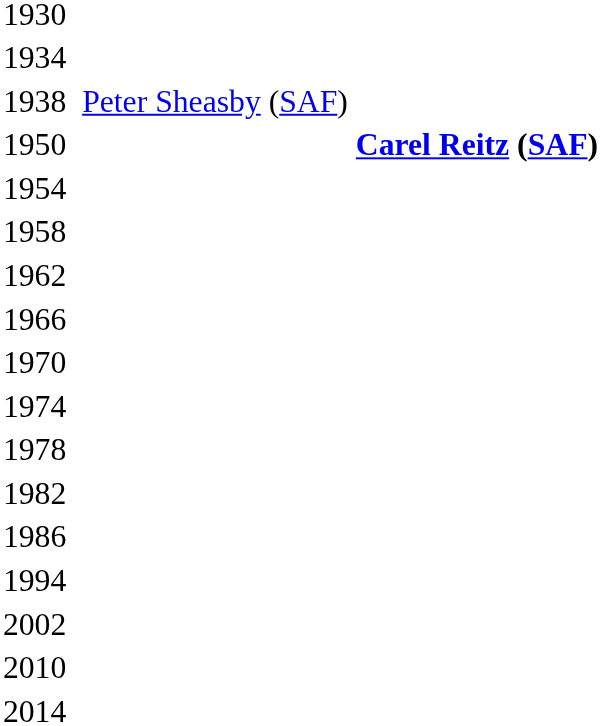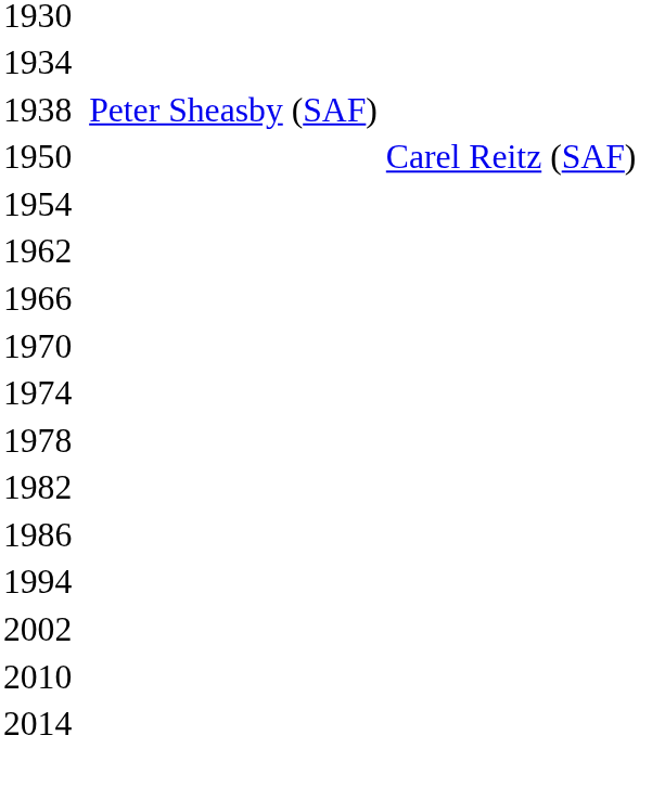 <table>
 <tr>
 <td>1930</td>
 <td></td>
 <td></td>
 <td></td>
 </tr>
 <tr>
 <td>1934</td>
 <td></td>
 <td></td>
 <td></td>
 </tr>
 <tr>
 <td>1938</td>
 <td></td>
 <td> <a href='#'>Peter Sheasby</a> <span>(<a href='#'>SAF</a>)</span></td>
 <td></td>
 </tr>
 <tr>
 <td>1950</td>
 <td></td>
 <td></td>
-<td><strong> <a href='#'>Carel Reitz</a> <span>(<a href='#'>SAF</a>)</span></strong></td>
+<td> <a href='#'>Carel Reitz</a> <span>(<a href='#'>SAF</a>)</span></td>
 </tr>
 <tr>
 <td>1954</td>
-<td></td>
-<td></td>
-<td></td>
-</tr>
-<tr>
-<td>1958</td>
 <td></td>
 <td></td>
 <td></td>
 </tr>
 <tr>
 <td>1962</td>
 <td></td>
 <td></td>
 <td></td>
 </tr>
 <tr>
 <td>1966</td>
 <td></td>
 <td></td>
 <td></td>
 </tr>
 <tr>
 <td rowspan=2>1970</td>
 <td rowspan=2></td>
 <td rowspan=2></td>
 <td></td>
 </tr>
 <tr>
 <td></td>
 </tr>
 <tr>
 <td>1974</td>
 <td></td>
 <td></td>
 <td></td>
 </tr>
 <tr>
 <td>1978</td>
 <td></td>
 <td></td>
 <td></td>
 </tr>
 <tr>
 <td>1982</td>
 <td></td>
 <td></td>
 <td></td>
 </tr>
 <tr>
 <td>1986</td>
 <td></td>
 <td></td>
 <td></td>
 </tr>
 <tr>
 <td>1994</td>
 <td></td>
 <td></td>
 <td></td>
 </tr>
 <tr>
 <td>2002</td>
 <td></td>
 <td></td>
 <td></td>
 </tr>
 <tr>
 <td>2010<br></td>
 <td></td>
 <td></td>
 <td></td>
 </tr>
 <tr>
 <td rowspan=2>2014<br></td>
 <td rowspan=2></td>
 <td rowspan=2></td>
 <td></td>
 </tr>
 <tr>
 <td></td>
 </tr>
 </table>
